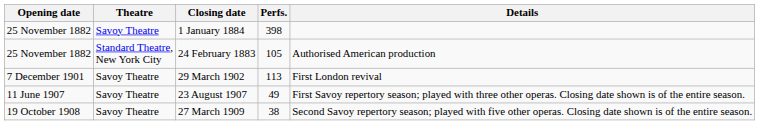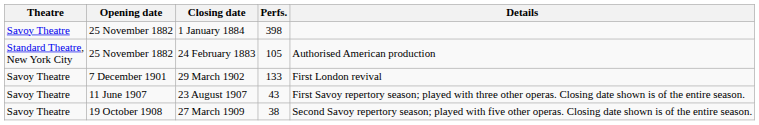 <table class="wikitable">
 <tr>
+<th>Theatre</th>
 <th>Opening date</th>
-<th>Theatre</th>
 <th>Closing date</th>
 <th>Perfs.</th>
 <th>Details</th>
 </tr>
 <tr>
+<td nowrap><a href='#'>Savoy Theatre</a></td>
 <td>25 November 1882</td>
-<td nowrap><a href='#'>Savoy Theatre</a></td>
 <td>1 January 1884</td>
 <td align=center>398</td>
 <td></td>
 </tr>
 <tr>
+<td><a href='#'>Standard Theatre</a>, <br>New York City</td>
 <td nowrap>25 November 1882</td>
-<td><a href='#'>Standard Theatre</a>, <br>New York City</td>
 <td nowrap>24 February 1883</td>
 <td align=center>105</td>
 <td>Authorised American production</td>
 </tr>
 <tr>
+<td>Savoy Theatre</td>
 <td>7 December 1901</td>
-<td>Savoy Theatre</td>
 <td>29 March 1902</td>
-<td align=center>113</td>
+<td align=center>133</td>
 <td>First London revival</td>
 </tr>
 <tr>
+<td>Savoy Theatre</td>
 <td>11 June 1907</td>
-<td>Savoy Theatre</td>
 <td>23 August 1907</td>
-<td align=center>49</td>
+<td align=center>43</td>
 <td>First Savoy repertory season; played with three other operas. Closing date shown is of the entire season.</td>
 </tr>
 <tr>
+<td nowrap>Savoy Theatre</td>
 <td>19 October 1908</td>
-<td nowrap>Savoy Theatre</td>
 <td>27 March 1909</td>
 <td align=center>38</td>
 <td>Second Savoy repertory season; played with five other operas. Closing date shown is of the entire season.</td>
 </tr>
 </table>
